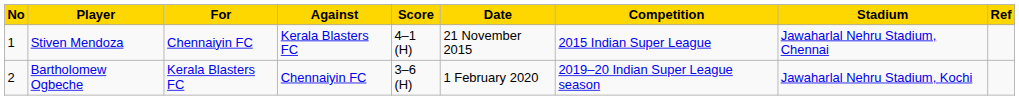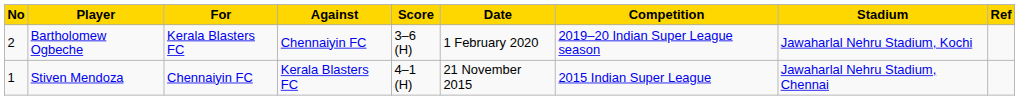 <table class="wikitable" style="font-size:100%">
 <tr>
 <th style="background:#FFD700"><span> No</span></th>
 <th style="background:#FFD700"><span> Player</span></th>
 <th style="background:#FFD700"><span> For</span></th>
 <th style="background:#FFD700"><span> Against</span></th>
 <th style="background:#FFD700"><span> Score</span></th>
 <th style="background:#FFD700"><span> Date</span></th>
 <th style="background:#FFD700"><span> Competition</span></th>
 <th style="background:#FFD700"><span> Stadium</span></th>
 <th style="background:#FFD700"><span> Ref</span></th>
 </tr>
 <tr>
+<td>2</td>
+<td> <a href='#'>Bartholomew Ogbeche</a></td>
+<td><a href='#'>Kerala Blasters FC</a></td>
+<td><a href='#'>Chennaiyin FC</a></td>
+<td>3–6 (H)</td>
+<td>1 February 2020</td>
+<td><a href='#'>2019–20 Indian Super League season</a></td>
+<td><a href='#'>Jawaharlal Nehru Stadium, Kochi</a></td>
+<td></td>
+</tr>
+<tr>
 <td>1</td>
 <td> <a href='#'>Stiven Mendoza</a></td>
 <td><a href='#'>Chennaiyin FC</a></td>
 <td><a href='#'>Kerala Blasters FC</a></td>
 <td>4–1 (H)</td>
 <td>21 November 2015</td>
 <td><a href='#'>2015 Indian Super League</a></td>
 <td><a href='#'>Jawaharlal Nehru Stadium, Chennai</a></td>
 <td></td>
 </tr>
-<tr>
-<td>2</td>
-<td> <a href='#'>Bartholomew Ogbeche</a></td>
-<td><a href='#'>Kerala Blasters FC</a></td>
-<td><a href='#'>Chennaiyin FC</a></td>
-<td>3–6 (H)</td>
-<td>1 February 2020</td>
-<td><a href='#'>2019–20 Indian Super League season</a></td>
-<td><a href='#'>Jawaharlal Nehru Stadium, Kochi</a></td>
-<td></td>
-</tr>
 </table>
